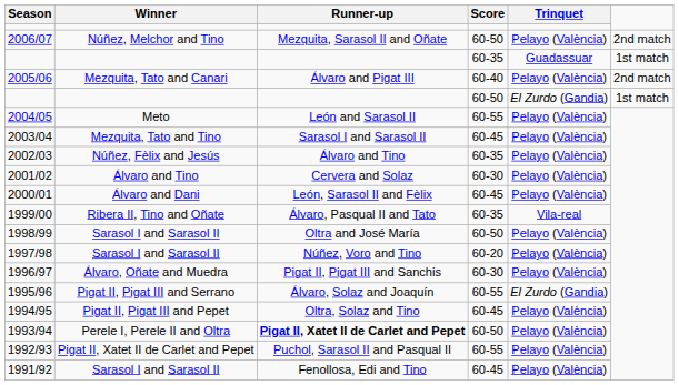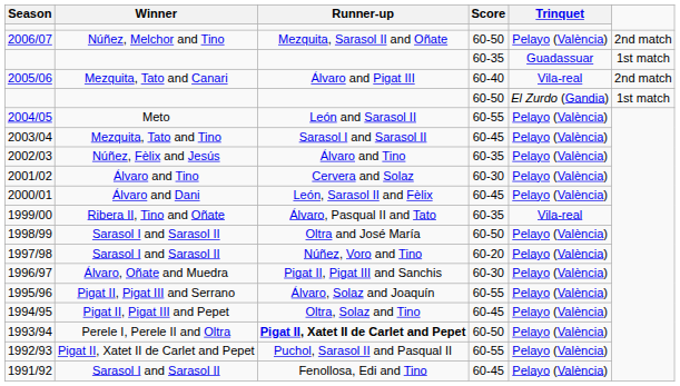 <table class="wikitable">
 <tr>
 <th>Season</th>
 <th>Winner</th>
 <th>Runner-up</th>
 <th>Score</th>
 <th><a href='#'>Trinquet</a></th>
 </tr>
 <tr align="center">
 <td></td>
 <td></td>
 <td></td>
 <td></td>
 <td></td>
 </tr>
 <tr align="center">
 <td><a href='#'>2006/07</a></td>
 <td><a href='#'>Núñez</a>, <a href='#'>Melchor</a> and <a href='#'>Tino</a></td>
 <td><a href='#'>Mezquita</a>, <a href='#'>Sarasol II</a> and <a href='#'>Oñate</a></td>
 <td>60-50</td>
 <td><a href='#'>Pelayo</a> (<a href='#'>València</a>)</td>
 <td>2nd match</td>
 </tr>
 <tr align="center">
 <td></td>
 <td></td>
 <td></td>
 <td>60-35</td>
 <td><a href='#'>Guadassuar</a></td>
 <td>1st match</td>
 </tr>
 <tr align="center">
 <td><a href='#'>2005/06</a></td>
 <td><a href='#'>Mezquita</a>, <a href='#'>Tato</a> and <a href='#'>Canari</a></td>
 <td><a href='#'>Álvaro</a> and <a href='#'>Pigat III</a></td>
 <td>60-40</td>
-<td><a href='#'>Pelayo</a> (<a href='#'>València</a>)</td>
+<td><a href='#'>Vila-real</a></td>
 <td>2nd match</td>
 </tr>
 <tr align="center">
 <td></td>
 <td></td>
 <td></td>
 <td>60-50</td>
 <td><em>El Zurdo</em> (<a href='#'>Gandia</a>)</td>
 <td>1st match</td>
 </tr>
 <tr align="center">
 <td><a href='#'>2004/05</a></td>
 <td>Meto</td>
 <td><a href='#'>León</a> and <a href='#'>Sarasol II</a></td>
 <td>60-55</td>
 <td><a href='#'>Pelayo</a> (<a href='#'>València</a>)</td>
 </tr>
 <tr align="center">
 <td>2003/04</td>
 <td><a href='#'>Mezquita</a>, <a href='#'>Tato</a> and <a href='#'>Tino</a></td>
 <td><a href='#'>Sarasol I</a> and <a href='#'>Sarasol II</a></td>
 <td>60-45</td>
 <td><a href='#'>Pelayo</a> (<a href='#'>València</a>)</td>
 </tr>
 <tr align="center">
 <td>2002/03</td>
 <td><a href='#'>Núñez</a>, <a href='#'>Fèlix</a> and <a href='#'>Jesús</a></td>
 <td><a href='#'>Álvaro</a> and <a href='#'>Tino</a></td>
 <td>60-35</td>
 <td><a href='#'>Pelayo</a> (<a href='#'>València</a>)</td>
 </tr>
 <tr align="center">
 <td>2001/02</td>
 <td><a href='#'>Álvaro</a> and <a href='#'>Tino</a></td>
 <td><a href='#'>Cervera</a> and <a href='#'>Solaz</a></td>
 <td>60-30</td>
 <td><a href='#'>Pelayo</a> (<a href='#'>València</a>)</td>
 </tr>
 <tr align="center">
 <td>2000/01</td>
 <td><a href='#'>Álvaro</a> and <a href='#'>Dani</a></td>
 <td><a href='#'>León</a>, <a href='#'>Sarasol II</a> and <a href='#'>Fèlix</a></td>
 <td>60-45</td>
 <td><a href='#'>Pelayo</a> (<a href='#'>València</a>)</td>
 </tr>
 <tr align="center">
 <td>1999/00</td>
 <td><a href='#'>Ribera II</a>, <a href='#'>Tino</a> and <a href='#'>Oñate</a></td>
 <td><a href='#'>Álvaro</a>, Pasqual II and <a href='#'>Tato</a></td>
 <td>60-35</td>
 <td><a href='#'>Vila-real</a></td>
 </tr>
 <tr align="center">
 <td>1998/99</td>
 <td><a href='#'>Sarasol I</a> and <a href='#'>Sarasol II</a></td>
 <td><a href='#'>Oltra</a> and José María</td>
 <td>60-50</td>
 <td><a href='#'>Pelayo</a> (<a href='#'>València</a>)</td>
 </tr>
 <tr align="center">
 <td>1997/98</td>
 <td><a href='#'>Sarasol I</a> and <a href='#'>Sarasol II</a></td>
 <td><a href='#'>Núñez</a>, <a href='#'>Voro</a> and <a href='#'>Tino</a></td>
 <td>60-20</td>
 <td><a href='#'>Pelayo</a> (<a href='#'>València</a>)</td>
 </tr>
 <tr align="center">
 <td>1996/97</td>
 <td><a href='#'>Álvaro</a>, <a href='#'>Oñate</a> and Muedra</td>
 <td><a href='#'>Pigat II</a>, <a href='#'>Pigat III</a> and Sanchis</td>
 <td>60-30</td>
 <td><a href='#'>Pelayo</a> (<a href='#'>València</a>)</td>
 </tr>
 <tr align="center">
 <td>1995/96</td>
 <td><a href='#'>Pigat II</a>, <a href='#'>Pigat III</a> and Serrano</td>
 <td><a href='#'>Álvaro</a>, <a href='#'>Solaz</a> and Joaquín</td>
 <td>60-55</td>
-<td><em>El Zurdo</em> (<a href='#'>Gandia</a>)</td>
+<td><a href='#'>Pelayo</a> (<a href='#'>València</a>)</td>
 </tr>
 <tr align="center">
 <td>1994/95</td>
 <td><a href='#'>Pigat II</a>, <a href='#'>Pigat III</a> and Pepet</td>
 <td><a href='#'>Oltra</a>, <a href='#'>Solaz</a> and <a href='#'>Tino</a></td>
 <td>60-45</td>
 <td><a href='#'>Pelayo</a> (<a href='#'>València</a>)</td>
 </tr>
 <tr align="center">
 <td>1993/94</td>
 <td>Perele I, Perele II and <a href='#'>Oltra</a></td>
 <td><strong><a href='#'>Pigat II</a>, Xatet II de Carlet and Pepet</strong></td>
 <td>60-50</td>
 <td><a href='#'>Pelayo</a> (<a href='#'>València</a>)</td>
 </tr>
 <tr align="center">
 <td>1992/93</td>
 <td><a href='#'>Pigat II</a>, Xatet II de Carlet and Pepet</td>
 <td><a href='#'>Puchol</a>, <a href='#'>Sarasol II</a> and Pasqual II</td>
 <td>60-55</td>
 <td><a href='#'>Pelayo</a> (<a href='#'>València</a>)</td>
 </tr>
 <tr align="center">
 <td>1991/92</td>
 <td><a href='#'>Sarasol I</a> and <a href='#'>Sarasol II</a></td>
 <td>Fenollosa, Edi and <a href='#'>Tino</a></td>
 <td>60-45</td>
 <td><a href='#'>Pelayo</a> (<a href='#'>València</a>)</td>
 </tr>
 </table>
